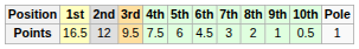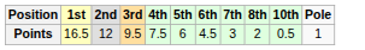 <table class="wikitable" style="font-size:85%; text-align:center">
 <tr>
 <th>Position</th>
 <td style="background:#FFFFBF;"><strong>1st</strong></td>
 <td style="background:#DFDFDF;"><strong>2nd</strong></td>
 <td style="background:#FFDF9F;"><strong>3rd</strong></td>
 <td style="background:#DFFFDF;"><strong>4th</strong></td>
 <td style="background:#DFFFDF;"><strong>5th</strong></td>
 <td style="background:#DFFFDF;"><strong>6th</strong></td>
 <td style="background:#DFFFDF;"><strong>7th</strong></td>
 <td style="background:#DFFFDF;"><strong>8th</strong></td>
-<td style="background:#DFFFDF;"><strong>9th</strong></td>
 <td style="background:#DFFFDF;"><strong>10th</strong></td>
 <td><strong>Pole</strong></td>
 </tr>
 <tr>
 <th>Points</th>
 <td style="background:#FFFFBF;">16.5</td>
 <td style="background:#DFDFDF;">12</td>
 <td style="background:#FFDF9F;">9.5</td>
 <td style="background:#DFFFDF;">7.5</td>
 <td style="background:#DFFFDF;">6</td>
 <td style="background:#DFFFDF;">4.5</td>
 <td style="background:#DFFFDF;">3</td>
 <td style="background:#DFFFDF;">2</td>
-<td style="background:#DFFFDF;">1</td>
 <td style="background:#DFFFDF;">0.5</td>
 <td>1</td>
 </tr>
 </table>
